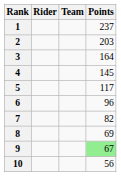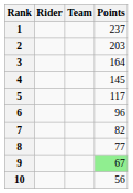 <table class="wikitable" margin-bottom:0;">
 <tr>
 <th scope="col">Rank</th>
 <th scope="col">Rider</th>
 <th scope="col">Team</th>
 <th scope="col">Points</th>
 </tr>
 <tr>
 <th scope="row">1</th>
 <td> </td>
 <td></td>
 <td align="right">237</td>
 </tr>
 <tr>
 <th scope="row">2</th>
 <td> </td>
 <td></td>
 <td align="right">203</td>
 </tr>
 <tr>
 <th scope="row">3</th>
 <td></td>
 <td></td>
 <td align="right">164</td>
 </tr>
 <tr>
 <th scope="row">4</th>
 <td></td>
 <td></td>
 <td align="right">145</td>
 </tr>
 <tr>
 <th scope="row">5</th>
 <td></td>
 <td></td>
 <td align="right">117</td>
 </tr>
 <tr>
 <th scope="row">6</th>
 <td> </td>
 <td></td>
 <td align="right">96</td>
 </tr>
 <tr>
 <th scope="row">7</th>
 <td></td>
 <td></td>
 <td align="right">82</td>
 </tr>
 <tr>
 <th scope="row">8</th>
 <td></td>
 <td></td>
-<td align="right">69</td>
+<td align="right">77</td>
 </tr>
 <tr>
 <th scope="row">9</th>
 <td> </td>
 <td></td>
 <td align="right" style="background: lightgreen;">67</td>
 </tr>
 <tr>
 <th scope="row">10</th>
 <td></td>
 <td></td>
 <td align="right">56</td>
 </tr>
 </table>
